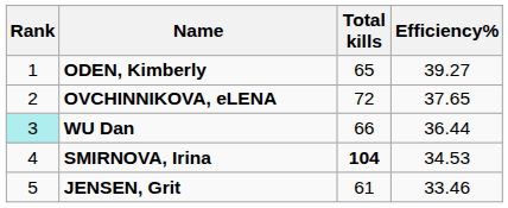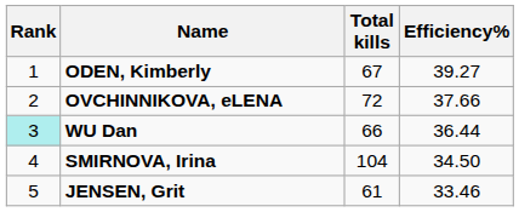 <table class="wikitable" style="margin:0.5em auto;width=480;font-size:90%">
 <tr>
 <th width=30>Rank</th>
 <th width=210>Name</th>
 <th width=35>Total kills</th>
 <th width=35>Efficiency%</th>
 </tr>
 <tr>
 <td align=center>1</td>
 <td> <strong>ODEN, Kimberly</strong></td>
-<td align=center>65</td>
+<td align=center>67</td>
 <td align=center>39.27</td>
 </tr>
 <tr>
 <td align=center>2</td>
 <td> <strong>OVCHINNIKOVA, eLENA</strong></td>
 <td align=center>72</td>
-<td align=center>37.65</td>
+<td align=center>37.66</td>
 </tr>
 <tr>
 <td align=center style="background: paleturquoise;">3</td>
 <td> <strong>WU Dan</strong></td>
 <td align=center>66</td>
 <td align=center>36.44</td>
 </tr>
 <tr>
 <td align=center>4</td>
 <td> <strong>SMIRNOVA, Irina</strong></td>
-<td align=center><strong>104</strong></td>
-<td align=center>34.53</td>
+<td align=center>104</td>
+<td align=center>34.50</td>
 </tr>
 <tr>
 <td align=center>5</td>
 <td> <strong>JENSEN, Grit</strong></td>
 <td align=center>61</td>
 <td align=center>33.46</td>
 </tr>
 </table>
